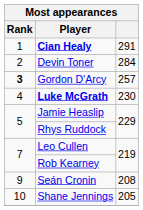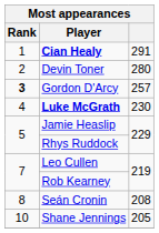 <table class="wikitable">
 <tr>
 <th colspan="8">Most appearances</th>
 </tr>
 <tr>
 <th>Rank</th>
 <th>Player</th>
 <th></th>
 </tr>
 <tr>
 <td align=center>1</td>
 <td><strong><a href='#'>Cian Healy</a></strong></td>
 <td align=center>291</td>
 </tr>
 <tr>
 <td align=center>2</td>
 <td><a href='#'>Devin Toner</a></td>
-<td align=center>284</td>
+<td align=center>280</td>
 </tr>
 <tr>
 <td align=center><strong>3</strong></td>
 <td><a href='#'>Gordon D'Arcy</a></td>
 <td align=center>257</td>
 </tr>
 <tr>
 <td align=center>4</td>
 <td><strong><a href='#'>Luke McGrath</a></strong></td>
 <td align=center>230</td>
 </tr>
 <tr>
 <td align=center rowspan=2>5</td>
 <td><a href='#'>Jamie Heaslip</a></td>
 <td align=center rowspan=2>229</td>
 </tr>
 <tr>
 <td><a href='#'>Rhys Ruddock</a></td>
 </tr>
 <tr>
 <td align=center rowspan="2">7</td>
 <td><a href='#'>Leo Cullen</a></td>
 <td align=center rowspan=2>219</td>
 </tr>
 <tr>
 <td><a href='#'>Rob Kearney</a></td>
 </tr>
 <tr>
-<td align=center>9</td>
+<td align=center>8</td>
 <td><a href='#'>Seán Cronin</a></td>
 <td align=center>208</td>
 </tr>
 <tr>
 <td align=center>10</td>
 <td><a href='#'>Shane Jennings</a></td>
 <td align=center>205</td>
 </tr>
 <tr>
 </tr>
 </table>
